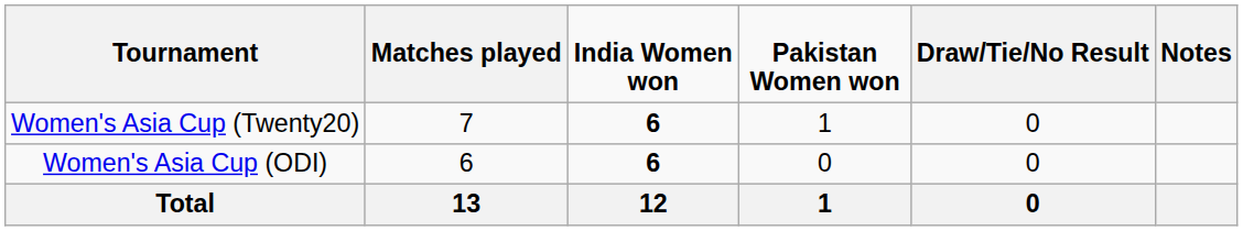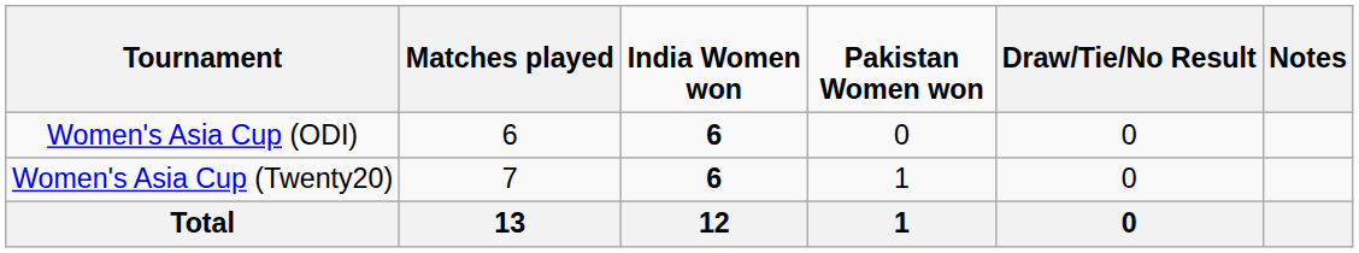 <table class="wikitable" style="text-align:center">
 <tr>
 <th>Tournament</th>
 <th>Matches played</th>
 <td style="width:100px;" style="background-color:#0044AA"><span><br><strong>India Women won</strong></span></td>
 <td style="width:100px;"style="background-color:green"><span><br><strong>Pakistan Women won</strong> </span></td>
 <th>Draw/Tie/No Result</th>
 <th>Notes</th>
 </tr>
 <tr>
+<td><a href='#'>Women's Asia Cup</a> (ODI)</td>
+<td>6</td>
+<td><strong>6</strong></td>
+<td>0</td>
+<td>0</td>
+<td></td>
+</tr>
+<tr>
 <td><a href='#'>Women's Asia Cup</a> (Twenty20)</td>
 <td>7</td>
 <td><strong>6</strong></td>
 <td>1</td>
-<td>0</td>
-<td></td>
-</tr>
-<tr>
-<td><a href='#'>Women's Asia Cup</a> (ODI)</td>
-<td>6</td>
-<td><strong>6</strong></td>
-<td>0</td>
 <td>0</td>
 <td></td>
 </tr>
 <tr>
 <th>Total</th>
 <th>13</th>
 <th>12</th>
 <th>1</th>
 <th>0</th>
 <th></th>
 </tr>
 </table>
